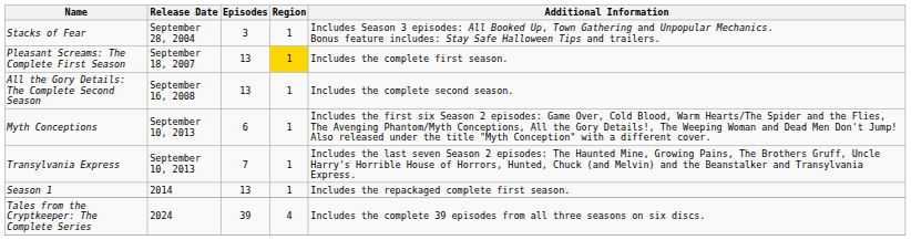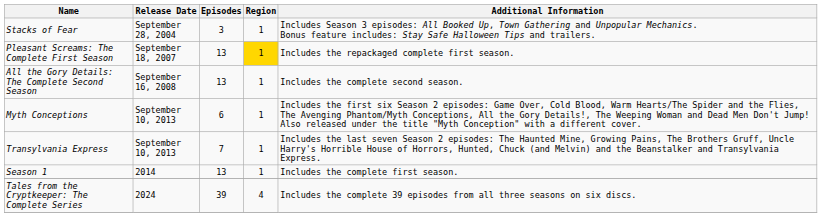 <table class="wikitable">
 <tr>
 <th>Name</th>
 <th>Release Date</th>
 <th>Episodes</th>
 <th>Region</th>
 <th>Additional Information</th>
 </tr>
 <tr>
 <td><em>Stacks of Fear</em></td>
 <td>September 28, 2004</td>
 <td style="text-align:center;">3</td>
 <td style="text-align:center;">1</td>
 <td>Includes Season 3 episodes: <em>All Booked Up</em>, <em>Town Gathering</em> and <em>Unpopular Mechanics</em>.<br>Bonus feature includes: <em>Stay Safe Halloween Tips</em> and trailers.</td>
 </tr>
 <tr>
 <td><em>Pleasant Screams: The Complete First Season</em></td>
 <td>September 18, 2007</td>
 <td style="text-align:center;">13</td>
 <td style="background: gold; text-align:center;">1</td>
-<td>Includes the complete first season.</td>
+<td>Includes the repackaged complete first season.</td>
 </tr>
 <tr>
 <td><em>All the Gory Details: The Complete Second Season</em></td>
 <td>September 16, 2008</td>
 <td style="text-align:center;">13</td>
 <td style="text-align:center;">1</td>
 <td>Includes the complete second season.</td>
 </tr>
 <tr>
 <td><em>Myth Conceptions</em></td>
 <td>September 10, 2013</td>
 <td style="text-align:center;">6</td>
 <td style="text-align:center;">1</td>
 <td>Includes the first six Season 2 episodes: Game Over, Cold Blood, Warm Hearts/The Spider and the Flies, The Avenging Phantom/Myth Conceptions, All the Gory Details!, The Weeping Woman and Dead Men Don't Jump! Also released under the title "Myth Conception" with a different cover.</td>
 </tr>
 <tr>
 <td><em>Transylvania Express</em></td>
 <td>September 10, 2013</td>
 <td style="text-align:center;">7</td>
 <td style="text-align:center;">1</td>
 <td>Includes the last seven Season 2 episodes: The Haunted Mine, Growing Pains, The Brothers Gruff, Uncle Harry's Horrible House of Horrors, Hunted, Chuck (and Melvin) and the Beanstalker and Transylvania Express.</td>
 </tr>
 <tr>
 <td><em>Season 1</em></td>
 <td>2014</td>
 <td style="text-align:center;">13</td>
 <td style="text-align:center;">1</td>
-<td>Includes the repackaged complete first season.</td>
+<td>Includes the complete first season.</td>
 </tr>
 <tr>
 </tr>
 <tr>
 <td><em>Tales from the Cryptkeeper: The Complete Series</em></td>
 <td>2024</td>
 <td style="text-align:center;">39</td>
 <td style="text-align:center;">4</td>
 <td>Includes the complete 39 episodes from all three seasons on six discs.</td>
 </tr>
 <tr>
 </tr>
 </table>
